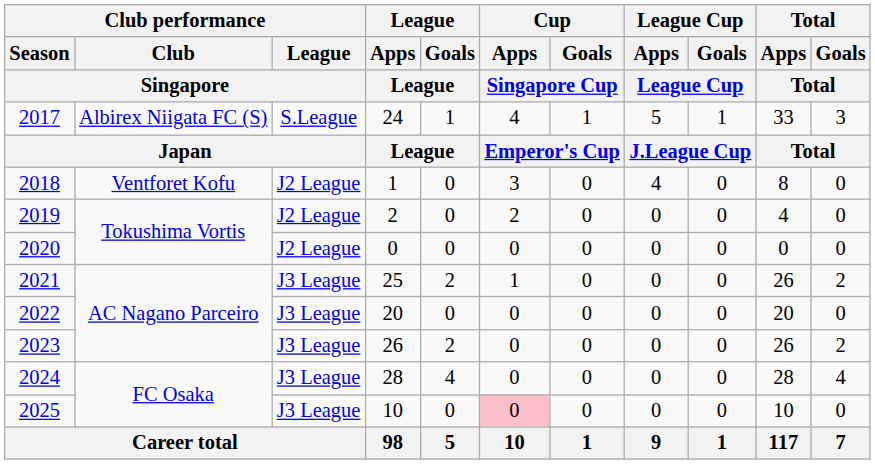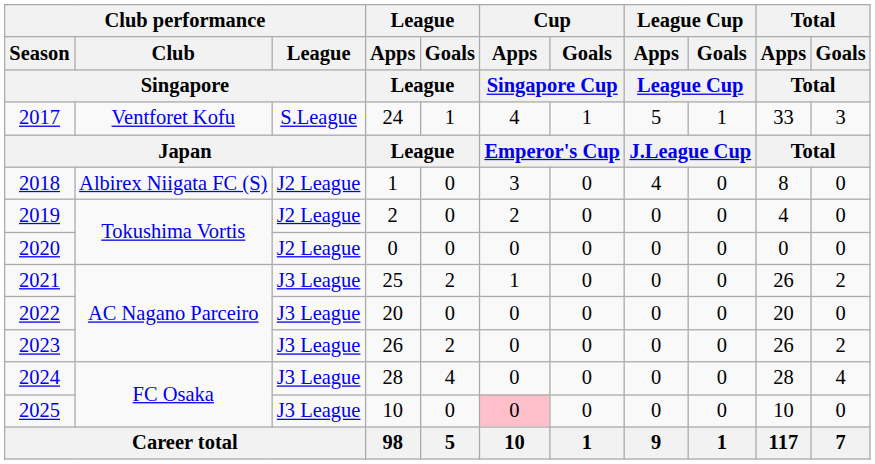 <table class="wikitable" style="text-align:center">
 <tr>
 <th colspan=3>Club performance</th>
 <th colspan=2>League</th>
 <th colspan=2>Cup</th>
 <th colspan=2>League Cup</th>
 <th colspan=2>Total</th>
 </tr>
 <tr>
 <th>Season</th>
 <th>Club</th>
 <th>League</th>
 <th>Apps</th>
 <th>Goals</th>
 <th>Apps</th>
 <th>Goals</th>
 <th>Apps</th>
 <th>Goals</th>
 <th>Apps</th>
 <th>Goals</th>
 </tr>
 <tr>
 <th colspan=3>Singapore</th>
 <th colspan=2>League</th>
 <th colspan=2><a href='#'>Singapore Cup</a></th>
 <th colspan=2><a href='#'>League Cup</a></th>
 <th colspan=2>Total</th>
 </tr>
 <tr>
 <td><a href='#'>2017</a></td>
-<td><a href='#'>Albirex Niigata FC (S)</a></td>
+<td><a href='#'>Ventforet Kofu</a></td>
 <td><a href='#'>S.League</a></td>
 <td>24</td>
 <td>1</td>
 <td>4</td>
 <td>1</td>
 <td>5</td>
 <td>1</td>
 <td>33</td>
 <td>3</td>
 </tr>
 <tr>
 <th colspan=3>Japan</th>
 <th colspan=2>League</th>
 <th colspan=2><a href='#'>Emperor's Cup</a></th>
 <th colspan=2><a href='#'>J.League Cup</a></th>
 <th colspan=2>Total</th>
 </tr>
 <tr>
 <td><a href='#'>2018</a></td>
-<td><a href='#'>Ventforet Kofu</a></td>
+<td><a href='#'>Albirex Niigata FC (S)</a></td>
 <td rowspan=1><a href='#'>J2 League</a></td>
 <td>1</td>
 <td>0</td>
 <td>3</td>
 <td>0</td>
 <td>4</td>
 <td>0</td>
 <td>8</td>
 <td>0</td>
 </tr>
 <tr>
 <td><a href='#'>2019</a></td>
 <td rowspan="2"><a href='#'>Tokushima Vortis</a></td>
 <td rowspan=1><a href='#'>J2 League</a></td>
 <td>2</td>
 <td>0</td>
 <td>2</td>
 <td>0</td>
 <td>0</td>
 <td>0</td>
 <td>4</td>
 <td>0</td>
 </tr>
 <tr>
 <td><a href='#'>2020</a></td>
 <td rowspan=1><a href='#'>J2 League</a></td>
 <td>0</td>
 <td>0</td>
 <td>0</td>
 <td>0</td>
 <td>0</td>
 <td>0</td>
 <td>0</td>
 <td>0</td>
 </tr>
 <tr>
 <td><a href='#'>2021</a></td>
 <td rowspan="3"><a href='#'>AC Nagano Parceiro</a></td>
 <td rowspan=1><a href='#'>J3 League</a></td>
 <td>25</td>
 <td>2</td>
 <td>1</td>
 <td>0</td>
 <td>0</td>
 <td>0</td>
 <td>26</td>
 <td>2</td>
 </tr>
 <tr>
 <td><a href='#'>2022</a></td>
 <td rowspan=1><a href='#'>J3 League</a></td>
 <td>20</td>
 <td>0</td>
 <td>0</td>
 <td>0</td>
 <td>0</td>
 <td>0</td>
 <td>20</td>
 <td>0</td>
 </tr>
 <tr>
 <td><a href='#'>2023</a></td>
 <td rowspan=1><a href='#'>J3 League</a></td>
 <td>26</td>
 <td>2</td>
 <td>0</td>
 <td>0</td>
 <td>0</td>
 <td>0</td>
 <td>26</td>
 <td>2</td>
 </tr>
 <tr>
 <td><a href='#'>2024</a></td>
 <td rowspan="2"><a href='#'>FC Osaka</a></td>
 <td rowspan=1><a href='#'>J3 League</a></td>
 <td>28</td>
 <td>4</td>
 <td>0</td>
 <td>0</td>
 <td>0</td>
 <td>0</td>
 <td>28</td>
 <td>4</td>
 </tr>
 <tr>
 <td><a href='#'>2025</a></td>
 <td rowspan=1><a href='#'>J3 League</a></td>
 <td>10</td>
 <td>0</td>
 <td style="background: pink;">0</td>
 <td>0</td>
 <td>0</td>
 <td>0</td>
 <td>10</td>
 <td>0</td>
 </tr>
 <tr>
 <th colspan=3>Career total</th>
 <th>98</th>
 <th>5</th>
 <th>10</th>
 <th>1</th>
 <th>9</th>
 <th>1</th>
 <th>117</th>
 <th>7</th>
 </tr>
 </table>
